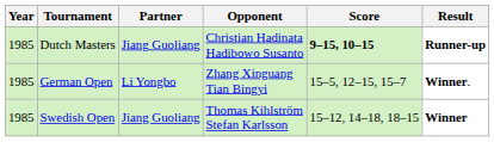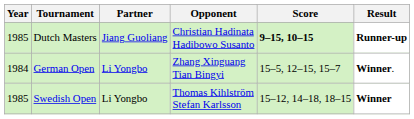 <table class="sortable wikitable" style="font-size: 90%;">
 <tr>
 <th>Year</th>
 <th>Tournament</th>
 <th>Partner</th>
 <th>Opponent</th>
 <th>Score</th>
 <th>Result</th>
 </tr>
 <tr style="background:#D4F1C5">
 <td align="center">1985</td>
 <td>Dutch Masters</td>
 <td> <a href='#'>Jiang Guoliang</a></td>
 <td> <a href='#'>Christian Hadinata</a><br> <a href='#'>Hadibowo Susanto</a></td>
 <td><strong>9–15, 10–15</strong></td>
 <td style="text-align:left; background: white"> <strong>Runner-up</strong></td>
 </tr>
 <tr style="background:#D4F1C5">
-<td align="center">1985</td>
+<td align="center">1984</td>
 <td><a href='#'>German Open</a></td>
 <td> <a href='#'>Li Yongbo</a></td>
 <td> <a href='#'>Zhang Xinguang</a><br> <a href='#'>Tian Bingyi</a></td>
 <td>15–5, 12–15, 15–7</td>
 <td style="text-align:left; background:white"> <strong>Winner</strong>.</td>
 </tr>
 <tr style="background:#D4F1C5">
 <td align="center">1985</td>
 <td><a href='#'>Swedish Open</a></td>
-<td> <a href='#'>Jiang Guoliang</a></td>
+<td> Li Yongbo</td>
 <td> <a href='#'>Thomas Kihlström</a><br> <a href='#'>Stefan Karlsson</a></td>
 <td>15–12, 14–18, 18–15</td>
 <td style="text-align:left; background:white"> <strong>Winner</strong></td>
 </tr>
 </table>
